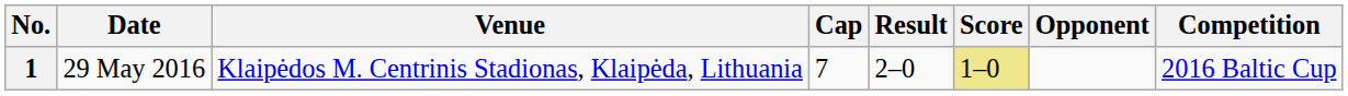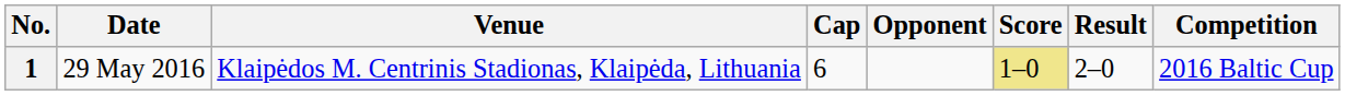 <table class="wikitable sortable plainrowheaders">
 <tr>
 <th scope=col>No.</th>
 <th scope=col data-sort-type=date>Date</th>
 <th scope=col>Venue</th>
 <th scope=col>Cap</th>
+<th scope=col>Opponent</th>
+<th scope=col>Score</th>
 <th scope=col>Result</th>
-<th scope=col>Score</th>
-<th scope=col>Opponent</th>
 <th scope=col>Competition</th>
 </tr>
 <tr>
 <th scope=row>1</th>
 <td>29 May 2016</td>
 <td><a href='#'>Klaipėdos M. Centrinis Stadionas</a>, <a href='#'>Klaipėda</a>, <a href='#'>Lithuania</a></td>
-<td>7</td>
+<td>6</td>
+<td></td>
+<td style="background: khaki;">1–0</td>
 <td>2–0</td>
-<td style="background: khaki;">1–0</td>
-<td></td>
 <td><a href='#'>2016 Baltic Cup</a></td>
 </tr>
 </table>
